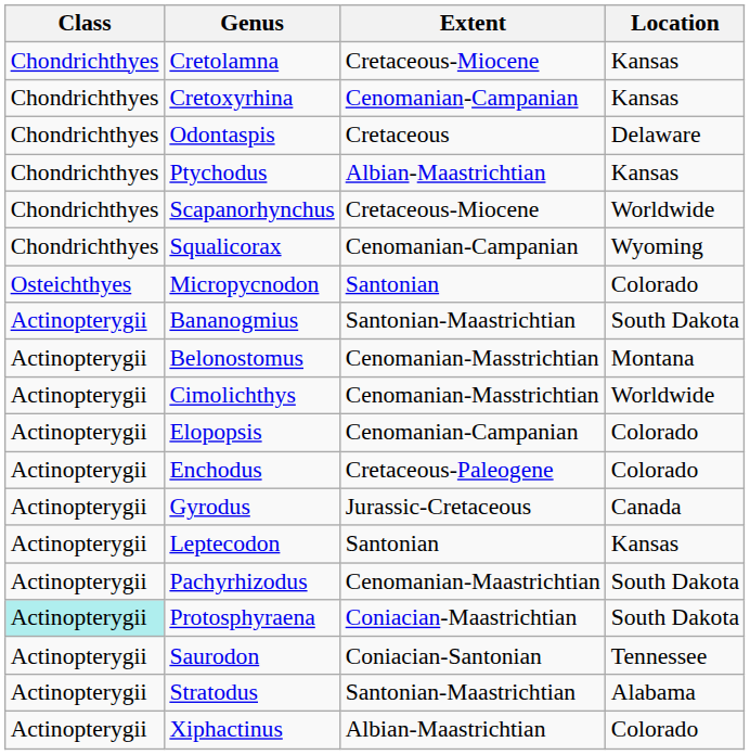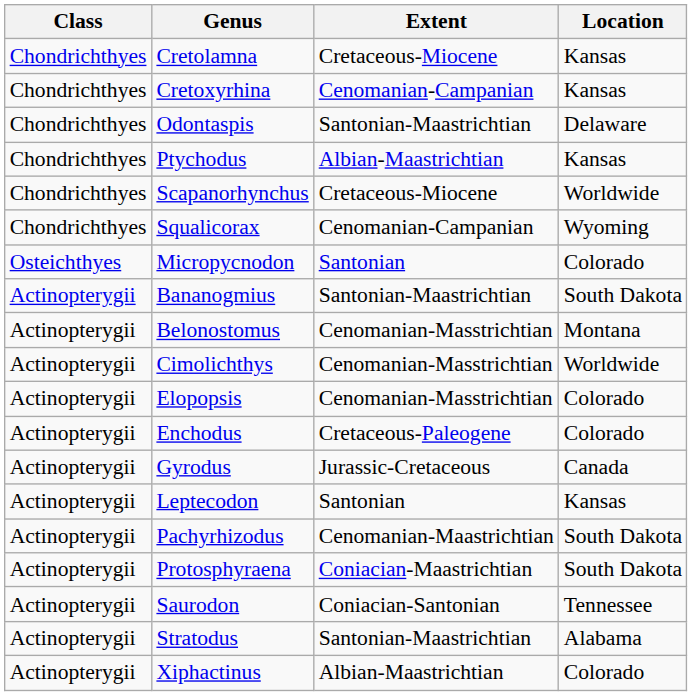 <table class="wikitable">
 <tr>
 <th>Class</th>
 <th>Genus</th>
 <th>Extent</th>
 <th>Location</th>
 </tr>
 <tr>
 <td><a href='#'>Chondrichthyes</a></td>
 <td><a href='#'>Cretolamna</a></td>
 <td>Cretaceous-<a href='#'>Miocene</a></td>
 <td>Kansas</td>
 </tr>
 <tr>
 <td>Chondrichthyes</td>
 <td><a href='#'>Cretoxyrhina</a></td>
 <td><a href='#'>Cenomanian</a>-<a href='#'>Campanian</a></td>
 <td>Kansas</td>
 </tr>
 <tr>
 <td>Chondrichthyes</td>
 <td><a href='#'>Odontaspis</a></td>
-<td>Cretaceous</td>
+<td>Santonian-Maastrichtian</td>
 <td>Delaware</td>
 </tr>
 <tr>
 <td>Chondrichthyes</td>
 <td><a href='#'>Ptychodus</a></td>
 <td><a href='#'>Albian</a>-<a href='#'>Maastrichtian</a></td>
 <td>Kansas</td>
 </tr>
 <tr>
 <td>Chondrichthyes</td>
 <td><a href='#'>Scapanorhynchus</a></td>
 <td>Cretaceous-Miocene</td>
 <td>Worldwide</td>
 </tr>
 <tr>
 <td>Chondrichthyes</td>
 <td><a href='#'>Squalicorax</a></td>
 <td>Cenomanian-Campanian</td>
 <td>Wyoming</td>
 </tr>
 <tr>
 <td><a href='#'>Osteichthyes</a></td>
 <td><a href='#'>Micropycnodon</a></td>
 <td><a href='#'>Santonian</a></td>
 <td>Colorado</td>
 </tr>
 <tr>
 <td><a href='#'>Actinopterygii</a></td>
 <td><a href='#'>Bananogmius</a></td>
 <td>Santonian-Maastrichtian</td>
 <td>South Dakota</td>
 </tr>
 <tr>
 <td>Actinopterygii</td>
 <td><a href='#'>Belonostomus</a></td>
 <td>Cenomanian-Masstrichtian</td>
 <td>Montana</td>
 </tr>
 <tr>
 <td>Actinopterygii</td>
 <td><a href='#'>Cimolichthys</a></td>
 <td>Cenomanian-Masstrichtian</td>
 <td>Worldwide</td>
 </tr>
 <tr>
 <td>Actinopterygii</td>
 <td><a href='#'>Elopopsis</a></td>
-<td>Cenomanian-Campanian</td>
+<td>Cenomanian-Masstrichtian</td>
 <td>Colorado</td>
 </tr>
 <tr>
 <td>Actinopterygii</td>
 <td><a href='#'>Enchodus</a></td>
 <td>Cretaceous-<a href='#'>Paleogene</a></td>
 <td>Colorado</td>
 </tr>
 <tr>
 <td>Actinopterygii</td>
 <td><a href='#'>Gyrodus</a></td>
 <td>Jurassic-Cretaceous</td>
 <td>Canada</td>
 </tr>
 <tr>
 <td>Actinopterygii</td>
 <td><a href='#'>Leptecodon</a></td>
 <td>Santonian</td>
 <td>Kansas</td>
 </tr>
 <tr>
 <td>Actinopterygii</td>
 <td><a href='#'>Pachyrhizodus</a></td>
 <td>Cenomanian-Maastrichtian</td>
 <td>South Dakota</td>
 </tr>
 <tr>
-<td style="background: paleturquoise;">Actinopterygii</td>
+<td>Actinopterygii</td>
 <td><a href='#'>Protosphyraena</a></td>
 <td><a href='#'>Coniacian</a>-Maastrichtian</td>
 <td>South Dakota</td>
 </tr>
 <tr>
 <td>Actinopterygii</td>
 <td><a href='#'>Saurodon</a></td>
 <td>Coniacian-Santonian</td>
 <td>Tennessee</td>
 </tr>
 <tr>
 <td>Actinopterygii</td>
 <td><a href='#'>Stratodus</a></td>
 <td>Santonian-Maastrichtian</td>
 <td>Alabama</td>
 </tr>
 <tr>
 <td>Actinopterygii</td>
 <td><a href='#'>Xiphactinus</a></td>
 <td>Albian-Maastrichtian</td>
 <td>Colorado</td>
 </tr>
 </table>
